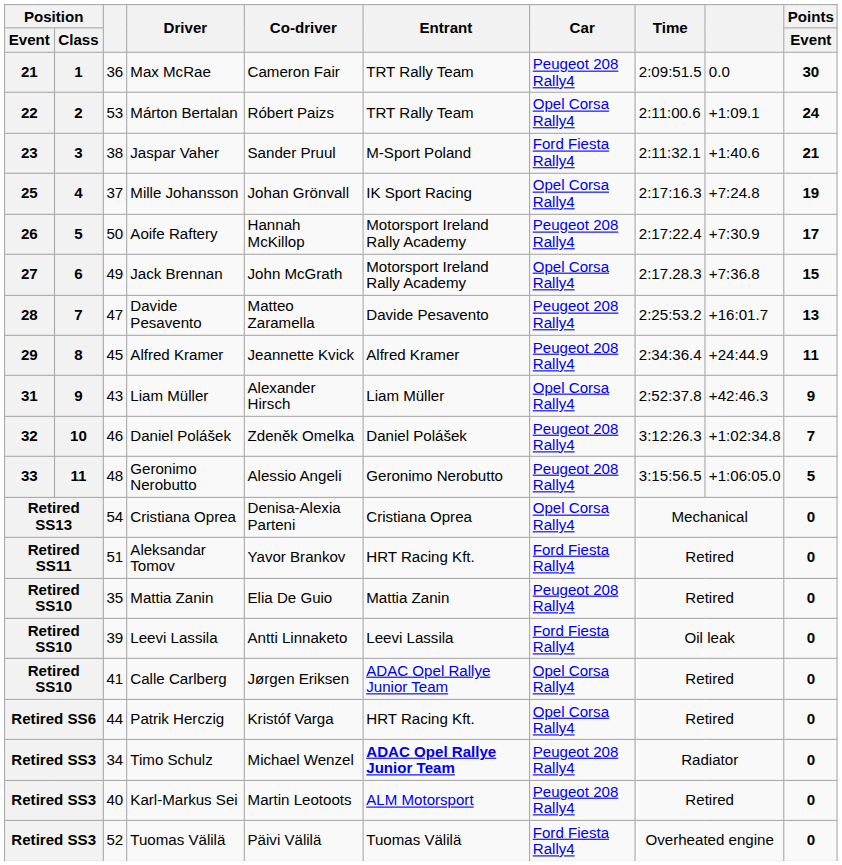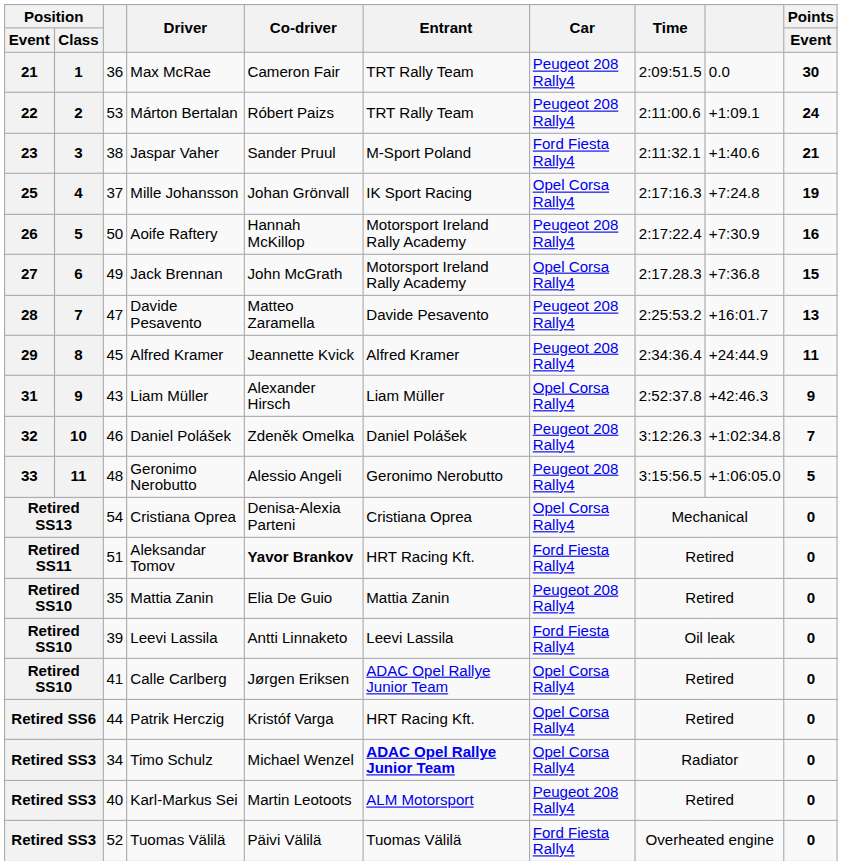 <table class="wikitable" width="85%" style="font-size: 85%;">
 <tr>
 <th colspan="2">Position</th>
 <th rowspan="2"></th>
 <th rowspan="2">Driver</th>
 <th rowspan="2">Co-driver</th>
 <th rowspan="2">Entrant</th>
 <th rowspan="2">Car</th>
 <th rowspan="2">Time</th>
 <th rowspan="2"></th>
 <th>Points</th>
 </tr>
 <tr>
 <th>Event</th>
 <th>Class</th>
 <th>Event</th>
 </tr>
 <tr>
 <th>21</th>
 <th>1</th>
 <td align="center">36</td>
 <td>Max McRae</td>
 <td>Cameron Fair</td>
 <td>TRT Rally Team</td>
 <td><a href='#'>Peugeot 208 Rally4</a></td>
 <td>2:09:51.5</td>
 <td>0.0</td>
 <td align="center"><strong>30</strong></td>
 </tr>
 <tr>
 <th>22</th>
 <th>2</th>
 <td align="center">53</td>
 <td>Márton Bertalan</td>
 <td>Róbert Paizs</td>
 <td>TRT Rally Team</td>
-<td><a href='#'>Opel Corsa Rally4</a></td>
+<td><a href='#'>Peugeot 208 Rally4</a></td>
 <td>2:11:00.6</td>
 <td>+1:09.1</td>
 <td align="center"><strong>24</strong></td>
 </tr>
 <tr>
 <th>23</th>
 <th>3</th>
 <td align="center">38</td>
 <td>Jaspar Vaher</td>
 <td>Sander Pruul</td>
 <td>M-Sport Poland</td>
 <td><a href='#'>Ford Fiesta Rally4</a></td>
 <td>2:11:32.1</td>
 <td>+1:40.6</td>
 <td align="center"><strong>21</strong></td>
 </tr>
 <tr>
 <th>25</th>
 <th>4</th>
 <td align="center">37</td>
 <td>Mille Johansson</td>
 <td>Johan Grönvall</td>
 <td>IK Sport Racing</td>
 <td><a href='#'>Opel Corsa Rally4</a></td>
 <td>2:17:16.3</td>
 <td>+7:24.8</td>
 <td align="center"><strong>19</strong></td>
 </tr>
 <tr>
 <th>26</th>
 <th>5</th>
 <td align="center">50</td>
 <td>Aoife Raftery</td>
 <td>Hannah McKillop</td>
 <td>Motorsport Ireland Rally Academy</td>
 <td><a href='#'>Peugeot 208 Rally4</a></td>
 <td>2:17:22.4</td>
 <td>+7:30.9</td>
-<td align="center"><strong>17</strong></td>
+<td align="center"><strong>16</strong></td>
 </tr>
 <tr>
 <th>27</th>
 <th>6</th>
 <td align="center">49</td>
 <td>Jack Brennan</td>
 <td>John McGrath</td>
 <td>Motorsport Ireland Rally Academy</td>
 <td><a href='#'>Opel Corsa Rally4</a></td>
 <td>2:17.28.3</td>
 <td>+7:36.8</td>
 <td align="center"><strong>15</strong></td>
 </tr>
 <tr>
 <th>28</th>
 <th>7</th>
 <td align="center">47</td>
 <td>Davide Pesavento</td>
 <td>Matteo Zaramella</td>
 <td>Davide Pesavento</td>
 <td><a href='#'>Peugeot 208 Rally4</a></td>
 <td>2:25:53.2</td>
 <td>+16:01.7</td>
 <td align="center"><strong>13</strong></td>
 </tr>
 <tr>
 <th>29</th>
 <th>8</th>
 <td align="center">45</td>
 <td>Alfred Kramer</td>
 <td>Jeannette Kvick</td>
 <td>Alfred Kramer</td>
 <td><a href='#'>Peugeot 208 Rally4</a></td>
 <td>2:34:36.4</td>
 <td>+24:44.9</td>
 <td align="center"><strong>11</strong></td>
 </tr>
 <tr>
 <th>31</th>
 <th>9</th>
 <td align="center">43</td>
 <td>Liam Müller</td>
 <td>Alexander Hirsch</td>
 <td>Liam Müller</td>
 <td><a href='#'>Opel Corsa Rally4</a></td>
 <td>2:52:37.8</td>
 <td>+42:46.3</td>
 <td align="center"><strong>9</strong></td>
 </tr>
 <tr>
 <th>32</th>
 <th>10</th>
 <td align="center">46</td>
 <td>Daniel Polášek</td>
 <td>Zdeněk Omelka</td>
 <td>Daniel Polášek</td>
 <td><a href='#'>Peugeot 208 Rally4</a></td>
 <td>3:12:26.3</td>
 <td>+1:02:34.8</td>
 <td align="center"><strong>7</strong></td>
 </tr>
 <tr>
 <th>33</th>
 <th>11</th>
 <td align="center">48</td>
 <td>Geronimo Nerobutto</td>
 <td>Alessio Angeli</td>
 <td>Geronimo Nerobutto</td>
 <td><a href='#'>Peugeot 208 Rally4</a></td>
 <td>3:15:56.5</td>
 <td>+1:06:05.0</td>
 <td align="center"><strong>5</strong></td>
 </tr>
 <tr>
 <th colspan="2">Retired SS13</th>
 <td align="center">54</td>
 <td>Cristiana Oprea</td>
 <td>Denisa-Alexia Parteni</td>
 <td>Cristiana Oprea</td>
 <td><a href='#'>Opel Corsa Rally4</a></td>
 <td colspan="2" align="center">Mechanical</td>
 <td align="center"><strong>0</strong></td>
 </tr>
 <tr>
 <th colspan="2">Retired SS11</th>
 <td align="center">51</td>
 <td>Aleksandar Tomov</td>
-<td>Yavor Brankov</td>
+<td><strong>Yavor Brankov</strong></td>
 <td>HRT Racing Kft.</td>
 <td><a href='#'>Ford Fiesta Rally4</a></td>
 <td colspan="2" align="center">Retired</td>
 <td align="center"><strong>0</strong></td>
 </tr>
 <tr>
 <th colspan="2">Retired SS10</th>
 <td align="center">35</td>
 <td>Mattia Zanin</td>
 <td>Elia De Guio</td>
 <td>Mattia Zanin</td>
 <td><a href='#'>Peugeot 208 Rally4</a></td>
 <td colspan="2" align="center">Retired</td>
 <td align="center"><strong>0</strong></td>
 </tr>
 <tr>
 <th colspan="2">Retired SS10</th>
 <td align="center">39</td>
 <td>Leevi Lassila</td>
 <td>Antti Linnaketo</td>
 <td>Leevi Lassila</td>
 <td><a href='#'>Ford Fiesta Rally4</a></td>
 <td colspan="2" align="center">Oil leak</td>
 <td align="center"><strong>0</strong></td>
 </tr>
 <tr>
 <th colspan="2">Retired SS10</th>
 <td align="center">41</td>
 <td>Calle Carlberg</td>
 <td>Jørgen Eriksen</td>
 <td><a href='#'>ADAC Opel Rallye Junior Team</a></td>
 <td><a href='#'>Opel Corsa Rally4</a></td>
 <td colspan="2" align="center">Retired</td>
 <td align="center"><strong>0</strong></td>
 </tr>
 <tr>
 <th colspan="2">Retired SS6</th>
 <td align="center">44</td>
 <td>Patrik Herczig</td>
 <td>Kristóf Varga</td>
 <td>HRT Racing Kft.</td>
 <td><a href='#'>Opel Corsa Rally4</a></td>
 <td colspan="2" align="center">Retired</td>
 <td align="center"><strong>0</strong></td>
 </tr>
 <tr>
 <th colspan="2">Retired SS3</th>
 <td align="center">34</td>
 <td>Timo Schulz</td>
 <td>Michael Wenzel</td>
 <td><strong><a href='#'>ADAC Opel Rallye Junior Team</a></strong></td>
-<td><a href='#'>Peugeot 208 Rally4</a></td>
+<td><a href='#'>Opel Corsa Rally4</a></td>
 <td colspan="2" align="center">Radiator</td>
 <td align="center"><strong>0</strong></td>
 </tr>
 <tr>
 <th colspan="2">Retired SS3</th>
 <td align="center">40</td>
 <td>Karl-Markus Sei</td>
 <td>Martin Leotoots</td>
 <td><a href='#'>ALM Motorsport</a></td>
 <td><a href='#'>Peugeot 208 Rally4</a></td>
 <td colspan="2" align="center">Retired</td>
 <td align="center"><strong>0</strong></td>
 </tr>
 <tr>
 <th colspan="2">Retired SS3</th>
 <td align="center">52</td>
 <td>Tuomas Välilä</td>
 <td>Päivi Välilä</td>
 <td>Tuomas Välilä</td>
 <td><a href='#'>Ford Fiesta Rally4</a></td>
 <td colspan="2" align="center">Overheated engine</td>
 <td align="center"><strong>0</strong></td>
 </tr>
 </table>
